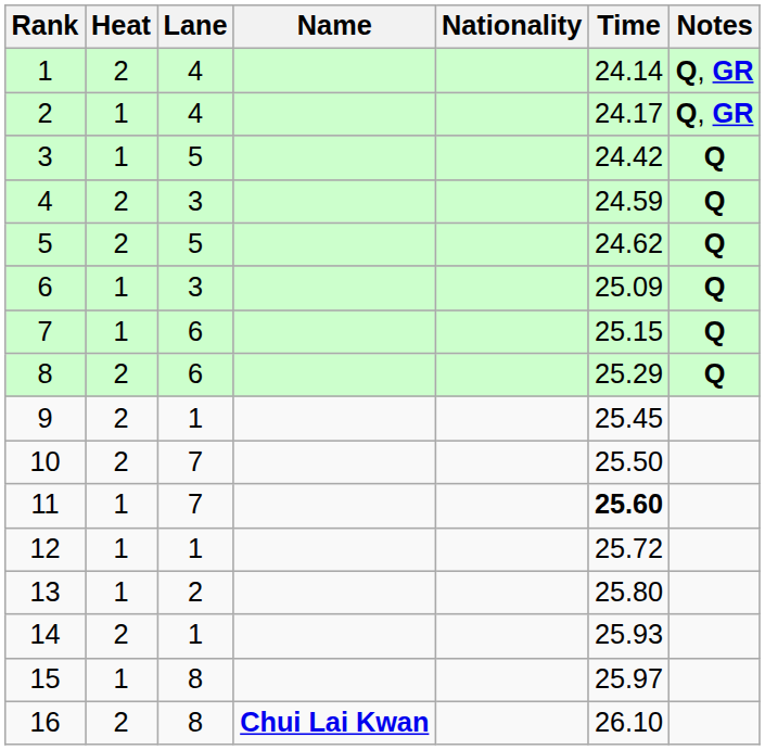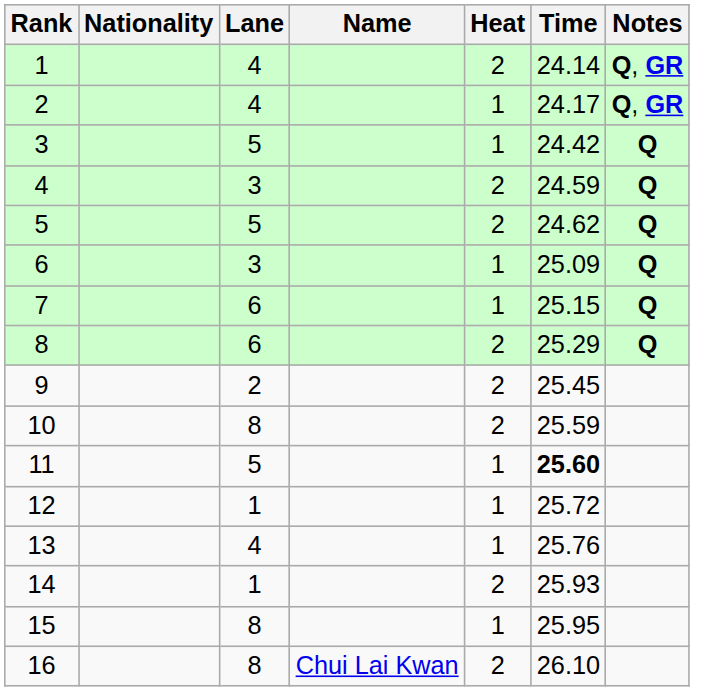 <table class="wikitable sortable" style="text-align:center">
 <tr>
 <th>Rank</th>
-<th>Heat</th>
+<th>Nationality</th>
 <th>Lane</th>
 <th>Name</th>
-<th>Nationality</th>
+<th>Heat</th>
 <th>Time</th>
 <th>Notes</th>
 </tr>
 <tr bgcolor=ccffcc>
 <td>1</td>
-<td>2</td>
+<td align=left></td>
 <td>4</td>
 <td align=left></td>
-<td align=left></td>
+<td>2</td>
 <td>24.14</td>
 <td><strong>Q</strong>, <strong><a href='#'>GR</a></strong></td>
 </tr>
 <tr bgcolor=ccffcc>
 <td>2</td>
-<td>1</td>
+<td align=left></td>
 <td>4</td>
 <td align=left></td>
-<td align=left></td>
+<td>1</td>
 <td>24.17</td>
 <td><strong>Q</strong>, <strong><a href='#'>GR</a></strong></td>
 </tr>
 <tr bgcolor=ccffcc>
 <td>3</td>
-<td>1</td>
+<td align=left></td>
 <td>5</td>
 <td align=left></td>
-<td align=left></td>
+<td>1</td>
 <td>24.42</td>
 <td><strong>Q</strong></td>
 </tr>
 <tr bgcolor=ccffcc>
 <td>4</td>
-<td>2</td>
+<td align=left></td>
 <td>3</td>
 <td align=left></td>
-<td align=left></td>
+<td>2</td>
 <td>24.59</td>
 <td><strong>Q</strong></td>
 </tr>
 <tr bgcolor=ccffcc>
 <td>5</td>
-<td>2</td>
+<td align=left></td>
 <td>5</td>
 <td align=left></td>
-<td align=left></td>
+<td>2</td>
 <td>24.62</td>
 <td><strong>Q</strong></td>
 </tr>
 <tr bgcolor=ccffcc>
 <td>6</td>
-<td>1</td>
+<td align=left></td>
 <td>3</td>
 <td align=left></td>
-<td align=left></td>
+<td>1</td>
 <td>25.09</td>
 <td><strong>Q</strong></td>
 </tr>
 <tr bgcolor=ccffcc>
 <td>7</td>
-<td>1</td>
+<td align=left></td>
 <td>6</td>
 <td align=left></td>
-<td align=left></td>
+<td>1</td>
 <td>25.15</td>
 <td><strong>Q</strong></td>
 </tr>
 <tr bgcolor=ccffcc>
 <td>8</td>
-<td>2</td>
+<td align=left></td>
 <td>6</td>
 <td align=left></td>
-<td align=left></td>
+<td>2</td>
 <td>25.29</td>
 <td><strong>Q</strong></td>
 </tr>
 <tr>
 <td>9</td>
+<td align=left></td>
 <td>2</td>
-<td>1</td>
 <td align=left></td>
-<td align=left></td>
+<td>2</td>
 <td>25.45</td>
 <td></td>
 </tr>
 <tr>
 <td>10</td>
+<td align=left></td>
+<td>8</td>
+<td align=left></td>
 <td>2</td>
-<td>7</td>
-<td align=left></td>
-<td align=left></td>
-<td>25.50</td>
+<td>25.59</td>
 <td></td>
 </tr>
 <tr>
 <td>11</td>
+<td align=left></td>
+<td>5</td>
+<td align=left></td>
 <td>1</td>
-<td>7</td>
-<td align=left></td>
-<td align=left></td>
 <td><strong>25.60</strong></td>
 <td></td>
 </tr>
 <tr>
 <td>12</td>
-<td>1</td>
+<td align=left></td>
 <td>1</td>
 <td align=left></td>
-<td align=left></td>
+<td>1</td>
 <td>25.72</td>
 <td></td>
 </tr>
 <tr>
 <td>13</td>
+<td align=left></td>
+<td>4</td>
+<td align=left></td>
 <td>1</td>
-<td>2</td>
-<td align=left></td>
-<td align=left></td>
-<td>25.80</td>
+<td>25.76</td>
 <td></td>
 </tr>
 <tr>
 <td>14</td>
-<td>2</td>
+<td align=left></td>
 <td>1</td>
 <td align=left></td>
-<td align=left></td>
+<td>2</td>
 <td>25.93</td>
 <td></td>
 </tr>
 <tr>
 <td>15</td>
-<td>1</td>
+<td align=left></td>
 <td>8</td>
 <td align=left></td>
-<td align=left></td>
-<td>25.97</td>
+<td>1</td>
+<td>25.95</td>
 <td></td>
 </tr>
 <tr>
 <td>16</td>
+<td align=left></td>
+<td>8</td>
+<td align=left><a href='#'>Chui Lai Kwan</a></td>
 <td>2</td>
-<td>8</td>
-<td align=left><strong><a href='#'>Chui Lai Kwan</a></strong></td>
-<td align=left></td>
 <td>26.10</td>
 <td></td>
 </tr>
 </table>
